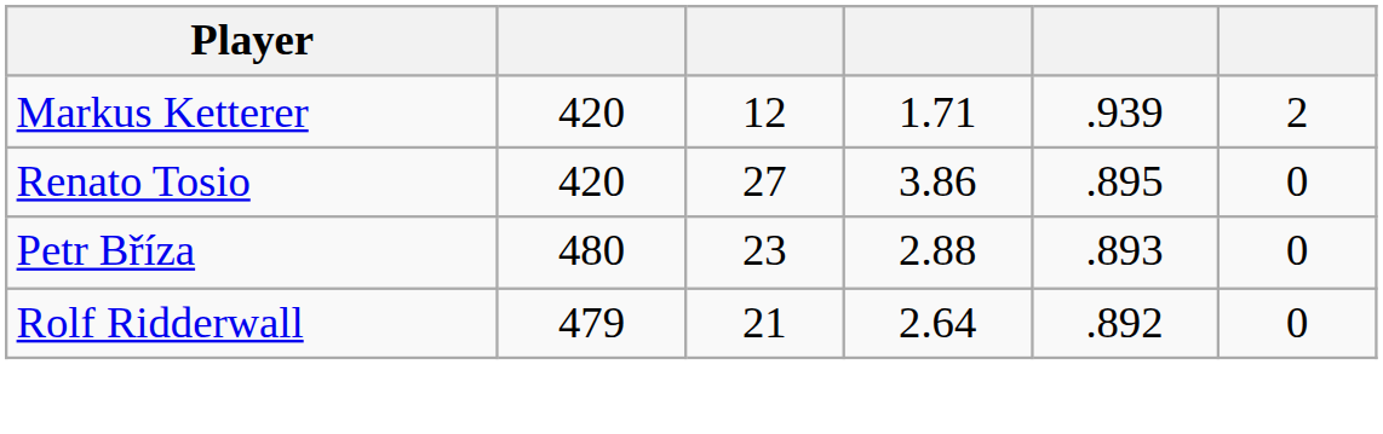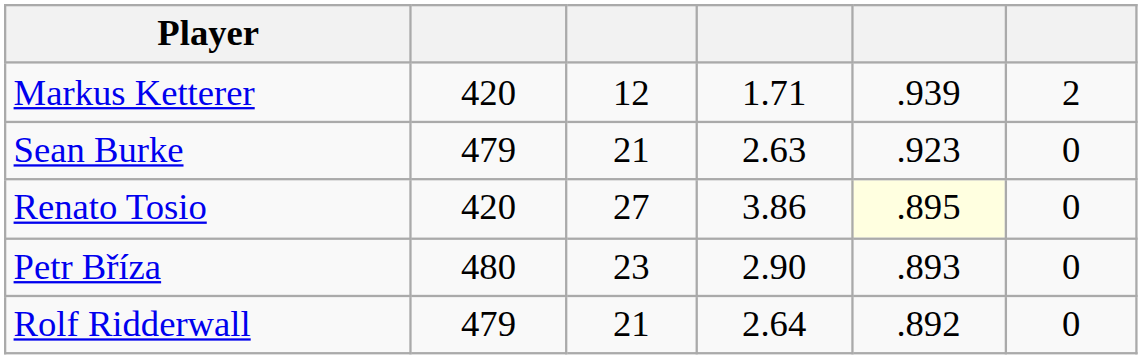 <table class="wikitable sortable" style="text-align:center;">
 <tr>
 <th style="width:170px;">Player</th>
 <th style="width:60px;"></th>
 <th style="width:50px;"></th>
 <th style="width:60px;"></th>
 <th style="width:60px;"></th>
 <th style="width:50px;"></th>
 </tr>
 <tr>
 <td style="text-align:left;"> <a href='#'>Markus Ketterer</a></td>
 <td>420</td>
 <td>12</td>
 <td>1.71</td>
 <td>.939</td>
 <td>2</td>
 </tr>
 <tr>
+<td style="text-align:left;"> <a href='#'>Sean Burke</a></td>
+<td>479</td>
+<td>21</td>
+<td>2.63</td>
+<td>.923</td>
+<td>0</td>
+</tr>
+<tr>
 <td style="text-align:left;"> <a href='#'>Renato Tosio</a></td>
 <td>420</td>
 <td>27</td>
 <td>3.86</td>
-<td>.895</td>
+<td style="background: lightyellow;">.895</td>
 <td>0</td>
 </tr>
 <tr>
 <td style="text-align:left;"> <a href='#'>Petr Bříza</a></td>
 <td>480</td>
 <td>23</td>
-<td>2.88</td>
+<td>2.90</td>
 <td>.893</td>
 <td>0</td>
 </tr>
 <tr>
 <td style="text-align:left;"> <a href='#'>Rolf Ridderwall</a></td>
 <td>479</td>
 <td>21</td>
 <td>2.64</td>
 <td>.892</td>
 <td>0</td>
 </tr>
 </table>
